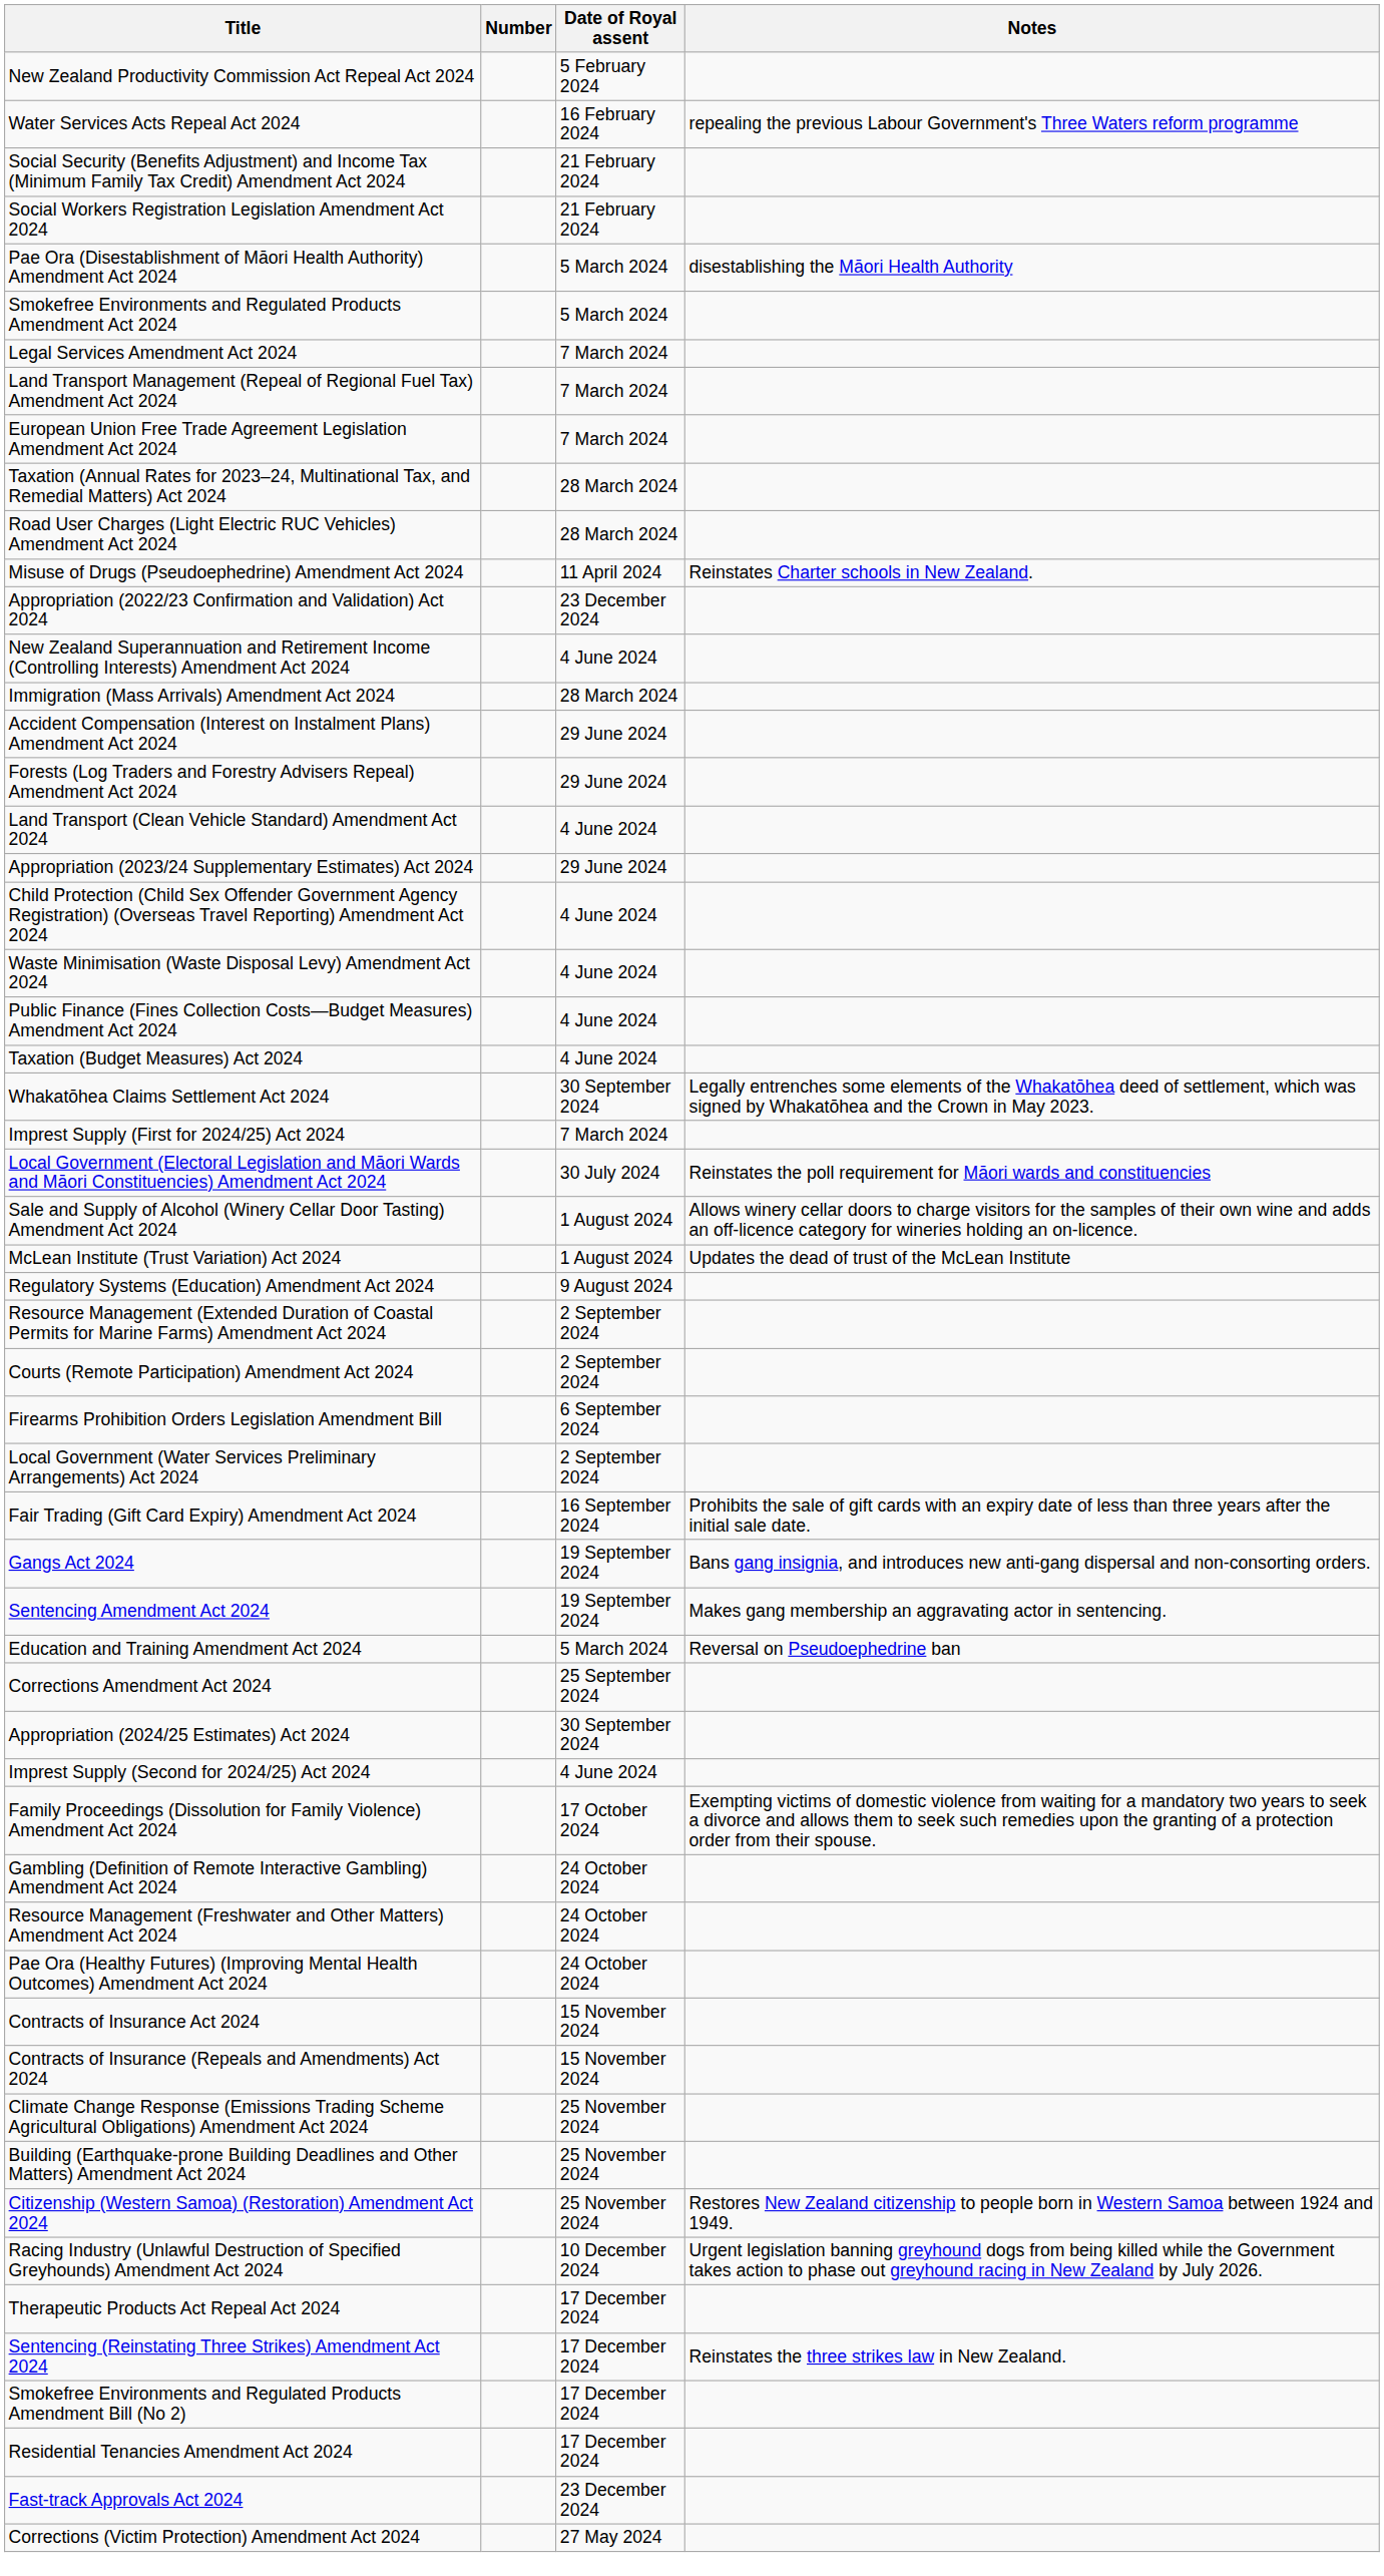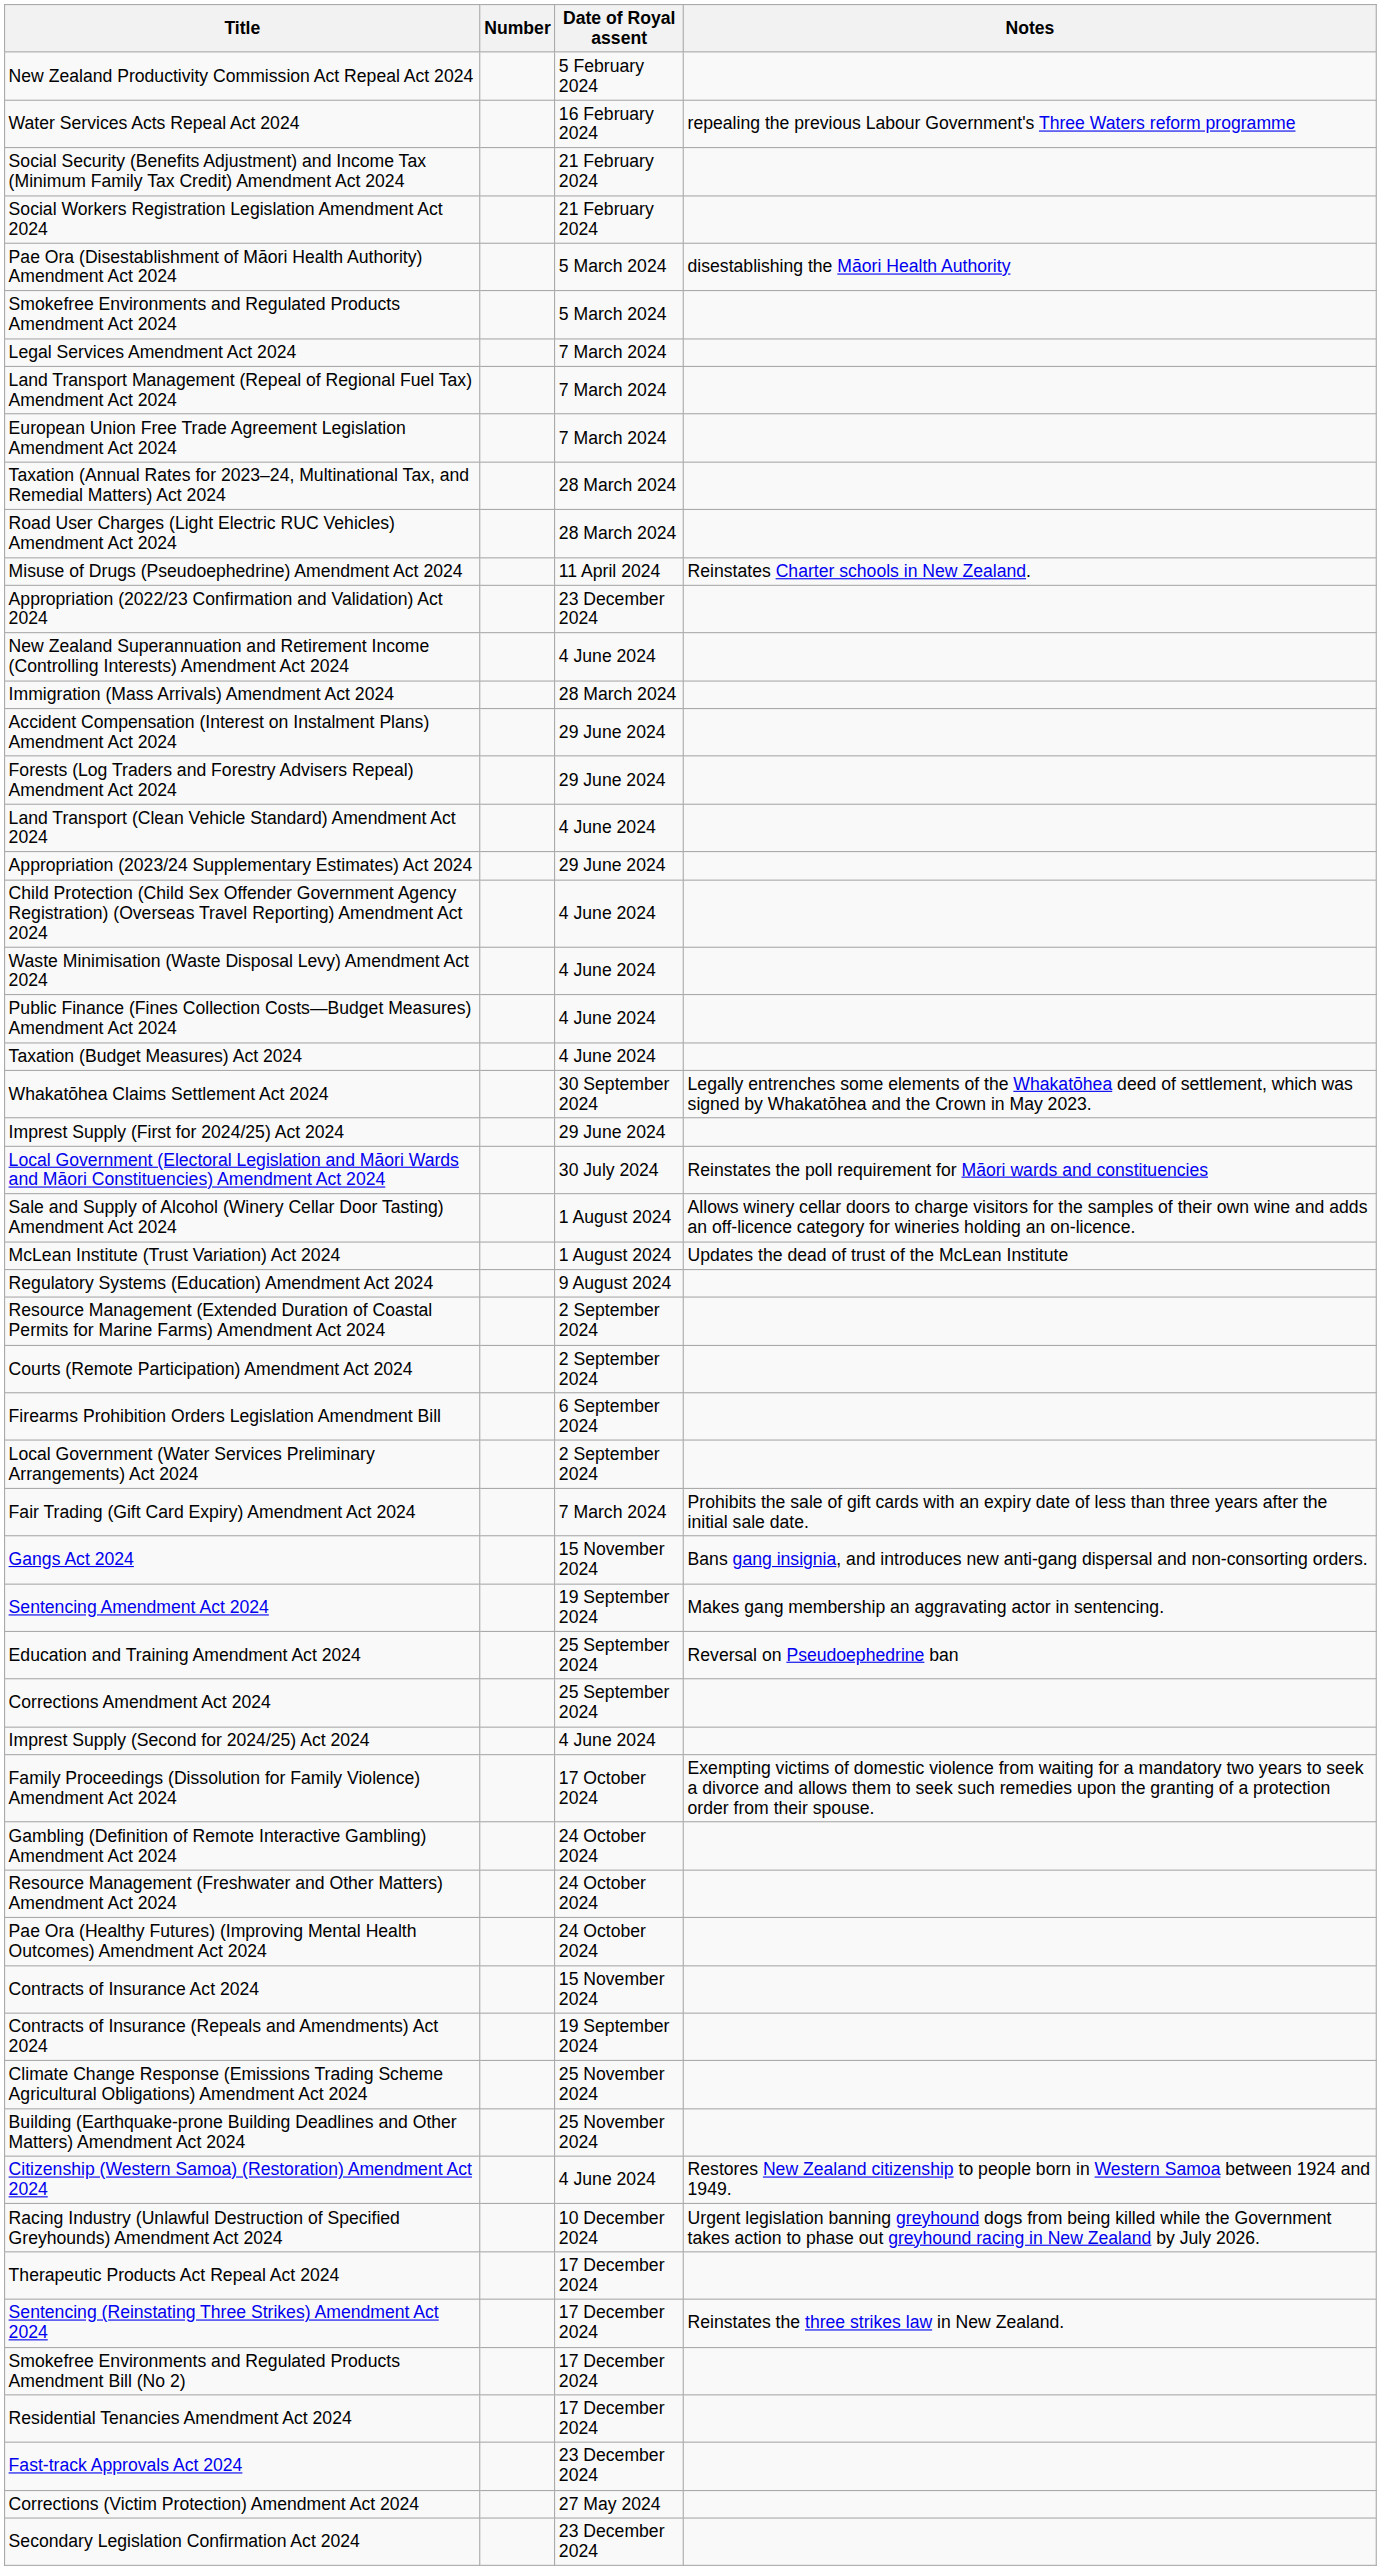 <table class="wikitable sortable">
 <tr>
 <th>Title</th>
 <th>Number</th>
 <th>Date of Royal assent</th>
 <th>Notes</th>
 </tr>
 <tr>
 <td>New Zealand Productivity Commission Act Repeal Act 2024</td>
 <td></td>
 <td>5 February 2024</td>
 <td></td>
 </tr>
 <tr>
 <td>Water Services Acts Repeal Act 2024</td>
 <td></td>
 <td>16 February 2024</td>
 <td>repealing the previous Labour Government's <a href='#'>Three Waters reform programme</a></td>
 </tr>
 <tr>
 <td>Social Security (Benefits Adjustment) and Income Tax (Minimum Family Tax Credit) Amendment Act 2024</td>
 <td></td>
 <td>21 February 2024</td>
 <td></td>
 </tr>
 <tr>
 <td>Social Workers Registration Legislation Amendment Act 2024</td>
 <td></td>
 <td>21 February 2024</td>
 <td></td>
 </tr>
 <tr>
 <td>Pae Ora (Disestablishment of Māori Health Authority) Amendment Act 2024</td>
 <td></td>
 <td>5 March 2024</td>
 <td>disestablishing the <a href='#'>Māori Health Authority</a></td>
 </tr>
 <tr>
 <td>Smokefree Environments and Regulated Products Amendment Act 2024</td>
 <td></td>
 <td>5 March 2024</td>
 <td></td>
 </tr>
 <tr>
 <td>Legal Services Amendment Act 2024</td>
 <td></td>
 <td>7 March 2024</td>
 <td></td>
 </tr>
 <tr>
 <td>Land Transport Management (Repeal of Regional Fuel Tax) Amendment Act 2024</td>
 <td></td>
 <td>7 March 2024</td>
 <td></td>
 </tr>
 <tr>
 <td>European Union Free Trade Agreement Legislation Amendment Act 2024</td>
 <td></td>
 <td>7 March 2024</td>
 <td></td>
 </tr>
 <tr>
 <td>Taxation (Annual Rates for 2023–24, Multinational Tax, and Remedial Matters) Act 2024</td>
 <td></td>
 <td>28 March 2024</td>
 <td></td>
 </tr>
 <tr>
 <td>Road User Charges (Light Electric RUC Vehicles) Amendment Act 2024</td>
 <td></td>
 <td>28 March 2024</td>
 <td></td>
 </tr>
 <tr>
 <td>Misuse of Drugs (Pseudoephedrine) Amendment Act 2024</td>
 <td></td>
 <td>11 April 2024</td>
 <td>Reinstates <a href='#'>Charter schools in New Zealand</a>.</td>
 </tr>
 <tr>
 <td>Appropriation (2022/23 Confirmation and Validation) Act 2024</td>
 <td></td>
 <td>23 December 2024</td>
 <td></td>
 </tr>
 <tr>
 <td>New Zealand Superannuation and Retirement Income (Controlling Interests) Amendment Act 2024</td>
 <td></td>
 <td>4 June 2024</td>
 <td></td>
 </tr>
 <tr>
 <td>Immigration (Mass Arrivals) Amendment Act 2024</td>
 <td></td>
 <td>28 March 2024</td>
 <td></td>
 </tr>
 <tr>
 <td>Accident Compensation (Interest on Instalment Plans) Amendment Act 2024</td>
 <td></td>
 <td>29 June 2024</td>
 <td></td>
 </tr>
 <tr>
 <td>Forests (Log Traders and Forestry Advisers Repeal) Amendment Act 2024</td>
 <td></td>
 <td>29 June 2024</td>
 <td></td>
 </tr>
 <tr>
 <td>Land Transport (Clean Vehicle Standard) Amendment Act 2024</td>
 <td></td>
 <td>4 June 2024</td>
 <td></td>
 </tr>
 <tr>
 <td>Appropriation (2023/24 Supplementary Estimates) Act 2024</td>
 <td></td>
 <td>29 June 2024</td>
 <td></td>
 </tr>
 <tr>
 <td>Child Protection (Child Sex Offender Government Agency Registration) (Overseas Travel Reporting) Amendment Act 2024</td>
 <td></td>
 <td>4 June 2024</td>
 <td></td>
 </tr>
 <tr>
 <td>Waste Minimisation (Waste Disposal Levy) Amendment Act 2024</td>
 <td></td>
 <td>4 June 2024</td>
 <td></td>
 </tr>
 <tr>
 <td>Public Finance (Fines Collection Costs—Budget Measures) Amendment Act 2024</td>
 <td></td>
 <td>4 June 2024</td>
 <td></td>
 </tr>
 <tr>
 <td>Taxation (Budget Measures) Act 2024</td>
 <td></td>
 <td>4 June 2024</td>
 <td></td>
 </tr>
 <tr>
 <td>Whakatōhea Claims Settlement Act 2024</td>
 <td></td>
 <td>30 September 2024</td>
 <td>Legally entrenches some elements of the <a href='#'>Whakatōhea</a> deed of settlement, which was signed by Whakatōhea and the Crown in May 2023.</td>
 </tr>
 <tr>
 <td>Imprest Supply (First for 2024/25) Act 2024</td>
 <td></td>
-<td>7 March 2024</td>
+<td>29 June 2024</td>
 <td></td>
 </tr>
 <tr>
 <td><a href='#'>Local Government (Electoral Legislation and Māori Wards and Māori Constituencies) Amendment Act 2024</a></td>
 <td></td>
 <td>30 July 2024</td>
 <td>Reinstates the poll requirement for <a href='#'>Māori wards and constituencies</a></td>
 </tr>
 <tr>
 <td>Sale and Supply of Alcohol (Winery Cellar Door Tasting) Amendment Act 2024</td>
 <td></td>
 <td>1 August 2024</td>
 <td>Allows winery cellar doors to charge visitors for the samples of their own wine and adds an off-licence category for wineries holding an on-licence.</td>
 </tr>
 <tr>
 <td>McLean Institute (Trust Variation) Act 2024</td>
 <td></td>
 <td>1 August 2024</td>
 <td>Updates the dead of trust of the McLean Institute</td>
 </tr>
 <tr>
 <td>Regulatory Systems (Education) Amendment Act 2024</td>
 <td></td>
 <td>9 August 2024</td>
 <td></td>
 </tr>
 <tr>
 <td>Resource Management (Extended Duration of Coastal Permits for Marine Farms) Amendment Act 2024</td>
 <td></td>
 <td>2 September 2024</td>
 <td></td>
 </tr>
 <tr>
 <td>Courts (Remote Participation) Amendment Act 2024</td>
 <td></td>
 <td>2 September 2024</td>
 <td></td>
 </tr>
 <tr>
 <td>Firearms Prohibition Orders Legislation Amendment Bill</td>
 <td></td>
 <td>6 September 2024</td>
 <td></td>
 </tr>
 <tr>
 <td>Local Government (Water Services Preliminary Arrangements) Act 2024</td>
 <td></td>
 <td>2 September 2024</td>
 <td></td>
 </tr>
 <tr>
 <td>Fair Trading (Gift Card Expiry) Amendment Act 2024</td>
 <td></td>
-<td>16 September 2024</td>
+<td>7 March 2024</td>
 <td>Prohibits the sale of gift cards with an expiry date of less than three years after the initial sale date.</td>
 </tr>
 <tr>
 <td><a href='#'>Gangs Act 2024</a></td>
 <td></td>
-<td>19 September 2024</td>
+<td>15 November 2024</td>
 <td>Bans <a href='#'>gang insignia</a>, and introduces new anti-gang dispersal and non-consorting orders.</td>
 </tr>
 <tr>
 <td><a href='#'>Sentencing Amendment Act 2024</a></td>
 <td></td>
 <td>19 September 2024</td>
 <td>Makes gang membership an aggravating actor in sentencing.</td>
 </tr>
 <tr>
 <td>Education and Training Amendment Act 2024</td>
 <td></td>
-<td>5 March 2024</td>
+<td>25 September 2024</td>
 <td>Reversal on <a href='#'>Pseudoephedrine</a> ban</td>
 </tr>
 <tr>
 <td>Corrections Amendment Act 2024</td>
 <td></td>
 <td>25 September 2024</td>
-<td></td>
-</tr>
-<tr>
-<td>Appropriation (2024/25 Estimates) Act 2024</td>
-<td></td>
-<td>30 September 2024</td>
 <td></td>
 </tr>
 <tr>
 <td>Imprest Supply (Second for 2024/25) Act 2024</td>
 <td></td>
 <td>4 June 2024</td>
 <td></td>
 </tr>
 <tr>
 <td>Family Proceedings (Dissolution for Family Violence) Amendment Act 2024</td>
 <td></td>
 <td>17 October 2024</td>
 <td>Exempting victims of domestic violence from waiting for a mandatory two years to seek a divorce and allows them to seek such remedies upon the granting of a protection order from their spouse.</td>
 </tr>
 <tr>
 <td>Gambling (Definition of Remote Interactive Gambling) Amendment Act 2024</td>
 <td></td>
 <td>24 October 2024</td>
 <td></td>
 </tr>
 <tr>
 <td>Resource Management (Freshwater and Other Matters) Amendment Act 2024</td>
 <td></td>
 <td>24 October 2024</td>
 <td></td>
 </tr>
 <tr>
 <td>Pae Ora (Healthy Futures) (Improving Mental Health Outcomes) Amendment Act 2024</td>
 <td></td>
 <td>24 October 2024</td>
 <td></td>
 </tr>
 <tr>
 <td>Contracts of Insurance Act 2024</td>
 <td></td>
 <td>15 November 2024</td>
 <td></td>
 </tr>
 <tr>
 <td>Contracts of Insurance (Repeals and Amendments) Act 2024</td>
 <td></td>
-<td>15 November 2024</td>
+<td>19 September 2024</td>
 <td></td>
 </tr>
 <tr>
 <td>Climate Change Response (Emissions Trading Scheme Agricultural Obligations) Amendment Act 2024</td>
 <td></td>
 <td>25 November 2024</td>
 <td></td>
 </tr>
 <tr>
 <td>Building (Earthquake-prone Building Deadlines and Other Matters) Amendment Act 2024</td>
 <td></td>
 <td>25 November 2024</td>
 <td></td>
 </tr>
 <tr>
 <td><a href='#'>Citizenship (Western Samoa) (Restoration) Amendment Act 2024</a></td>
 <td></td>
-<td>25 November 2024</td>
+<td>4 June 2024</td>
 <td>Restores <a href='#'>New Zealand citizenship</a> to people born in <a href='#'>Western Samoa</a> between 1924 and 1949.</td>
 </tr>
 <tr>
 <td>Racing Industry (Unlawful Destruction of Specified Greyhounds) Amendment Act 2024</td>
 <td></td>
 <td>10 December 2024</td>
 <td>Urgent legislation banning <a href='#'>greyhound</a> dogs from being killed while the Government takes action to phase out <a href='#'>greyhound racing in New Zealand</a> by July 2026.</td>
 </tr>
 <tr>
 <td>Therapeutic Products Act Repeal Act 2024</td>
 <td></td>
 <td>17 December 2024</td>
 <td></td>
 </tr>
 <tr>
 <td><a href='#'>Sentencing (Reinstating Three Strikes) Amendment Act 2024</a></td>
 <td></td>
 <td>17 December 2024</td>
 <td>Reinstates the <a href='#'>three strikes law</a> in New Zealand.</td>
 </tr>
 <tr>
 <td>Smokefree Environments and Regulated Products Amendment Bill (No 2)</td>
 <td></td>
 <td>17 December 2024</td>
 <td></td>
 </tr>
 <tr>
 <td>Residential Tenancies Amendment Act 2024</td>
 <td></td>
 <td>17 December 2024</td>
 <td></td>
 </tr>
 <tr>
 <td><a href='#'>Fast-track Approvals Act 2024</a></td>
 <td></td>
 <td>23 December 2024</td>
 <td></td>
 </tr>
 <tr>
 <td>Corrections (Victim Protection) Amendment Act 2024</td>
 <td></td>
 <td>27 May 2024</td>
 <td></td>
 </tr>
+<tr>
+<td>Secondary Legislation Confirmation Act 2024</td>
+<td></td>
+<td>23 December 2024</td>
+<td></td>
+</tr>
 </table>
